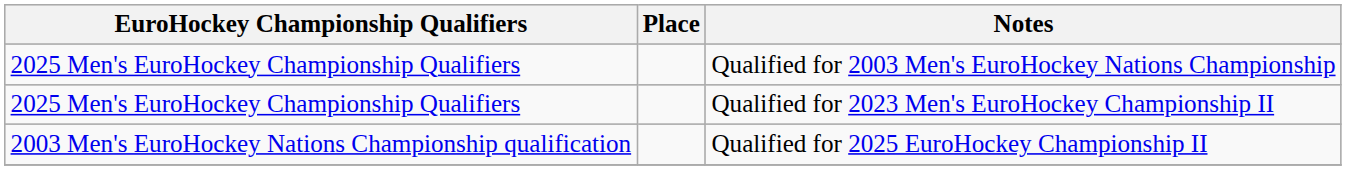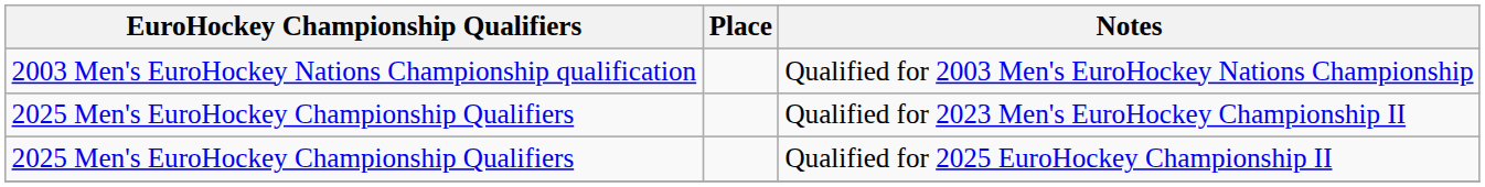 <table class="wikitable collapsible">
 <tr>
 <th>EuroHockey Championship Qualifiers</th>
 <th>Place</th>
 <th>Notes</th>
 </tr>
 <tr>
-<td><a href='#'>2025 Men's EuroHockey Championship Qualifiers</a></td>
+<td><a href='#'>2003 Men's EuroHockey Nations Championship qualification</a></td>
 <td></td>
 <td>Qualified for <a href='#'>2003 Men's EuroHockey Nations Championship</a></td>
 </tr>
 <tr>
 <td><a href='#'>2025 Men's EuroHockey Championship Qualifiers</a></td>
 <td></td>
 <td>Qualified for <a href='#'>2023 Men's EuroHockey Championship II</a></td>
 </tr>
 <tr>
-<td><a href='#'>2003 Men's EuroHockey Nations Championship qualification</a></td>
+<td><a href='#'>2025 Men's EuroHockey Championship Qualifiers</a></td>
 <td></td>
 <td>Qualified for <a href='#'>2025 EuroHockey Championship II</a></td>
 </tr>
 <tr>
 </tr>
 </table>
